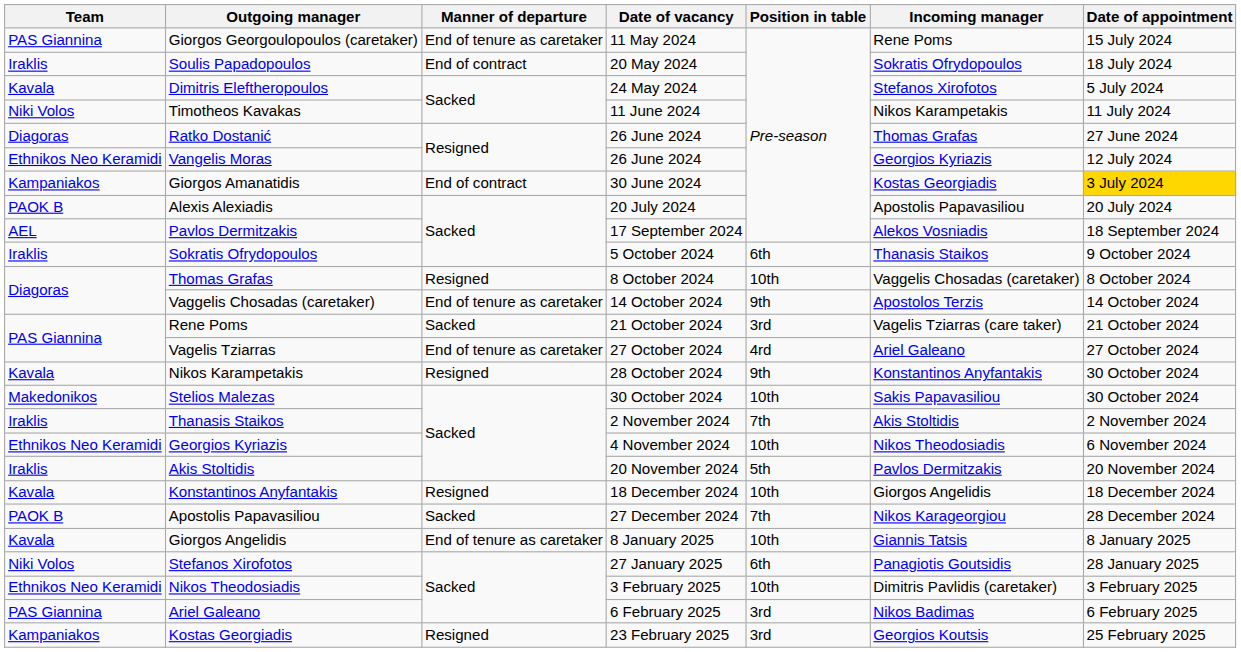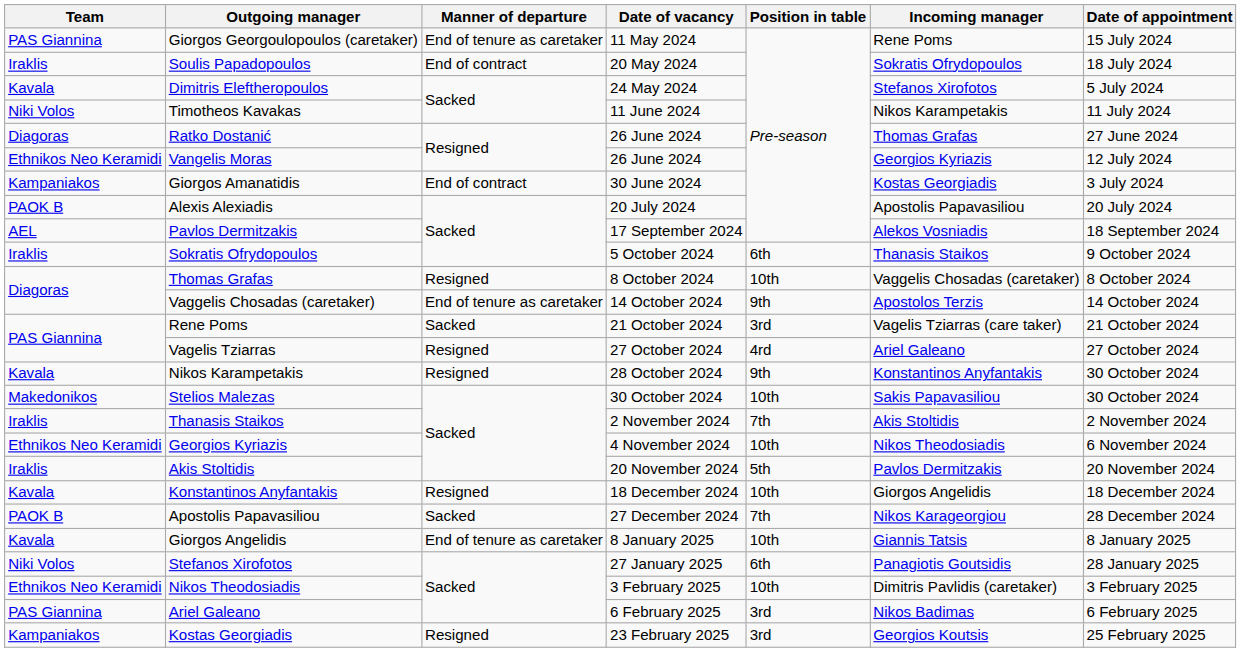 <table class="wikitable" style="font-size: 85%">
 <tr>
 <th>Team</th>
 <th>Outgoing manager</th>
 <th>Manner of departure</th>
 <th>Date of vacancy</th>
 <th>Position in table</th>
 <th>Incoming manager</th>
 <th>Date of appointment</th>
 </tr>
 <tr>
 <td><a href='#'>PAS Giannina</a></td>
 <td> Giorgos Georgoulopoulos (caretaker)</td>
 <td>End of tenure as caretaker</td>
 <td>11 May 2024</td>
 <td rowspan="9"><em>Pre-season</em></td>
 <td> Rene Poms</td>
 <td>15 July 2024</td>
 </tr>
 <tr>
 <td><a href='#'>Iraklis</a></td>
 <td> <a href='#'>Soulis Papadopoulos</a></td>
 <td>End of contract</td>
 <td>20 Μay 2024</td>
 <td> <a href='#'>Sokratis Ofrydopoulos</a></td>
 <td>18 July 2024</td>
 </tr>
 <tr>
 <td><a href='#'>Kavala</a></td>
 <td> <a href='#'>Dimitris Eleftheropoulos</a></td>
 <td rowspan="2">Sacked</td>
 <td>24 Μay 2024</td>
 <td> <a href='#'>Stefanos Xirofotos</a></td>
 <td>5 July 2024</td>
 </tr>
 <tr>
 <td><a href='#'>Niki Volos</a></td>
 <td> Timotheos Kavakas</td>
 <td>11 June 2024</td>
 <td> Nikos Karampetakis</td>
 <td>11 July 2024</td>
 </tr>
 <tr>
 <td><a href='#'>Diagoras</a></td>
 <td> <a href='#'>Ratko Dostanić</a></td>
 <td rowspan="2">Resigned</td>
 <td>26 June 2024</td>
 <td> <a href='#'>Thomas Grafas</a></td>
 <td>27 June 2024</td>
 </tr>
 <tr>
 <td><a href='#'>Ethnikos Neo Keramidi</a></td>
 <td> <a href='#'>Vangelis Moras</a></td>
 <td>26 June 2024</td>
 <td> <a href='#'>Georgios Kyriazis</a></td>
 <td>12 July 2024</td>
 </tr>
 <tr>
 <td><a href='#'>Kampaniakos</a></td>
 <td> Giorgos Amanatidis</td>
 <td>End of contract</td>
 <td>30 June 2024</td>
 <td> <a href='#'>Kostas Georgiadis</a></td>
-<td style="background: gold;">3 July 2024</td>
+<td>3 July 2024</td>
 </tr>
 <tr>
 <td><a href='#'>PAOK B</a></td>
 <td> Alexis Alexiadis</td>
 <td rowspan="3">Sacked</td>
 <td>20 July 2024</td>
 <td> Apostolis Papavasiliou</td>
 <td>20 July 2024</td>
 </tr>
 <tr>
 <td><a href='#'>AEL</a></td>
 <td> <a href='#'>Pavlos Dermitzakis</a></td>
 <td>17 September 2024</td>
 <td> <a href='#'>Alekos Vosniadis</a></td>
 <td>18 September 2024</td>
 </tr>
 <tr>
 <td><a href='#'>Iraklis</a></td>
 <td> <a href='#'>Sokratis Ofrydopoulos</a></td>
 <td>5 October 2024</td>
 <td>6th</td>
 <td> <a href='#'>Thanasis Staikos</a></td>
 <td>9 October 2024</td>
 </tr>
 <tr>
 <td rowspan="2"><a href='#'>Diagoras</a></td>
 <td> <a href='#'>Thomas Grafas</a></td>
 <td>Resigned</td>
 <td>8 October 2024</td>
 <td>10th</td>
 <td> Vaggelis Chosadas (caretaker)</td>
 <td>8 October 2024</td>
 </tr>
 <tr>
 <td> Vaggelis Chosadas (caretaker)</td>
 <td>End of tenure as caretaker</td>
 <td>14 October 2024</td>
 <td>9th</td>
 <td> <a href='#'>Apostolos Terzis</a></td>
 <td>14 October 2024</td>
 </tr>
 <tr>
 <td rowspan="2"><a href='#'>PAS Giannina</a></td>
 <td> Rene Poms</td>
 <td>Sacked</td>
 <td>21 October 2024</td>
 <td>3rd</td>
 <td> Vagelis Tziarras (care taker)</td>
 <td>21 October 2024</td>
 </tr>
 <tr>
 <td> Vagelis Tziarras</td>
-<td>End of tenure as caretaker</td>
+<td>Resigned</td>
 <td>27 October 2024</td>
 <td>4rd</td>
 <td> <a href='#'>Ariel Galeano</a></td>
 <td>27 October 2024</td>
 </tr>
 <tr>
 <td><a href='#'>Kavala</a></td>
 <td> Nikos Karampetakis</td>
 <td>Resigned</td>
 <td>28 October 2024</td>
 <td>9th</td>
 <td> <a href='#'>Konstantinos Anyfantakis</a></td>
 <td>30 October 2024</td>
 </tr>
 <tr>
 <td><a href='#'>Makedonikos</a></td>
 <td> <a href='#'>Stelios Malezas</a></td>
 <td rowspan="4">Sacked</td>
 <td>30 October 2024</td>
 <td>10th</td>
 <td> <a href='#'>Sakis Papavasiliou</a></td>
 <td>30 October 2024</td>
 </tr>
 <tr>
 <td><a href='#'>Iraklis</a></td>
 <td> <a href='#'>Thanasis Staikos</a></td>
 <td>2 November 2024</td>
 <td>7th</td>
 <td> <a href='#'>Akis Stoltidis</a></td>
 <td>2 November 2024</td>
 </tr>
 <tr>
 <td><a href='#'>Ethnikos Neo Keramidi</a></td>
 <td> <a href='#'>Georgios Kyriazis</a></td>
 <td>4 November 2024</td>
 <td>10th</td>
 <td> <a href='#'>Nikos Theodosiadis</a></td>
 <td>6 November 2024</td>
 </tr>
 <tr>
 <td><a href='#'>Iraklis</a></td>
 <td> <a href='#'>Akis Stoltidis</a></td>
 <td>20 November 2024</td>
 <td>5th</td>
 <td> <a href='#'>Pavlos Dermitzakis</a></td>
 <td>20 November 2024</td>
 </tr>
 <tr>
 <td><a href='#'>Kavala</a></td>
 <td> <a href='#'>Konstantinos Anyfantakis</a></td>
 <td>Resigned</td>
 <td>18 December 2024</td>
 <td>10th</td>
 <td> Giorgos Angelidis</td>
 <td>18 December 2024</td>
 </tr>
 <tr>
 <td><a href='#'>PAOK B</a></td>
 <td> Apostolis Papavasiliou</td>
 <td>Sacked</td>
 <td>27 December 2024</td>
 <td>7th</td>
 <td> <a href='#'>Nikos Karageorgiou</a></td>
 <td>28 December 2024</td>
 </tr>
 <tr>
 <td><a href='#'>Kavala</a></td>
 <td> Giorgos Angelidis</td>
 <td>End of tenure as caretaker</td>
 <td>8 January 2025</td>
 <td>10th</td>
 <td> <a href='#'>Giannis Tatsis</a></td>
 <td>8 January 2025</td>
 </tr>
 <tr>
 <td><a href='#'>Niki Volos</a></td>
 <td> <a href='#'>Stefanos Xirofotos</a></td>
 <td rowspan="3">Sacked</td>
 <td>27 January 2025</td>
 <td>6th</td>
 <td> <a href='#'>Panagiotis Goutsidis</a></td>
 <td>28 January 2025</td>
 </tr>
 <tr>
 <td><a href='#'>Ethnikos Neo Keramidi</a></td>
 <td> <a href='#'>Nikos Theodosiadis</a></td>
 <td>3 February 2025</td>
 <td>10th</td>
 <td> Dimitris Pavlidis (caretaker)</td>
 <td>3 February 2025</td>
 </tr>
 <tr>
 <td><a href='#'>PAS Giannina</a></td>
 <td> <a href='#'>Ariel Galeano</a></td>
 <td>6 February 2025</td>
 <td>3rd</td>
 <td> <a href='#'>Nikos Badimas</a></td>
 <td>6 February 2025</td>
 </tr>
 <tr>
 <td><a href='#'>Kampaniakos</a></td>
 <td> <a href='#'>Kostas Georgiadis</a></td>
 <td>Resigned</td>
 <td>23 February 2025</td>
 <td>3rd</td>
 <td> <a href='#'>Georgios Koutsis</a></td>
 <td>25 February 2025</td>
 </tr>
 </table>
